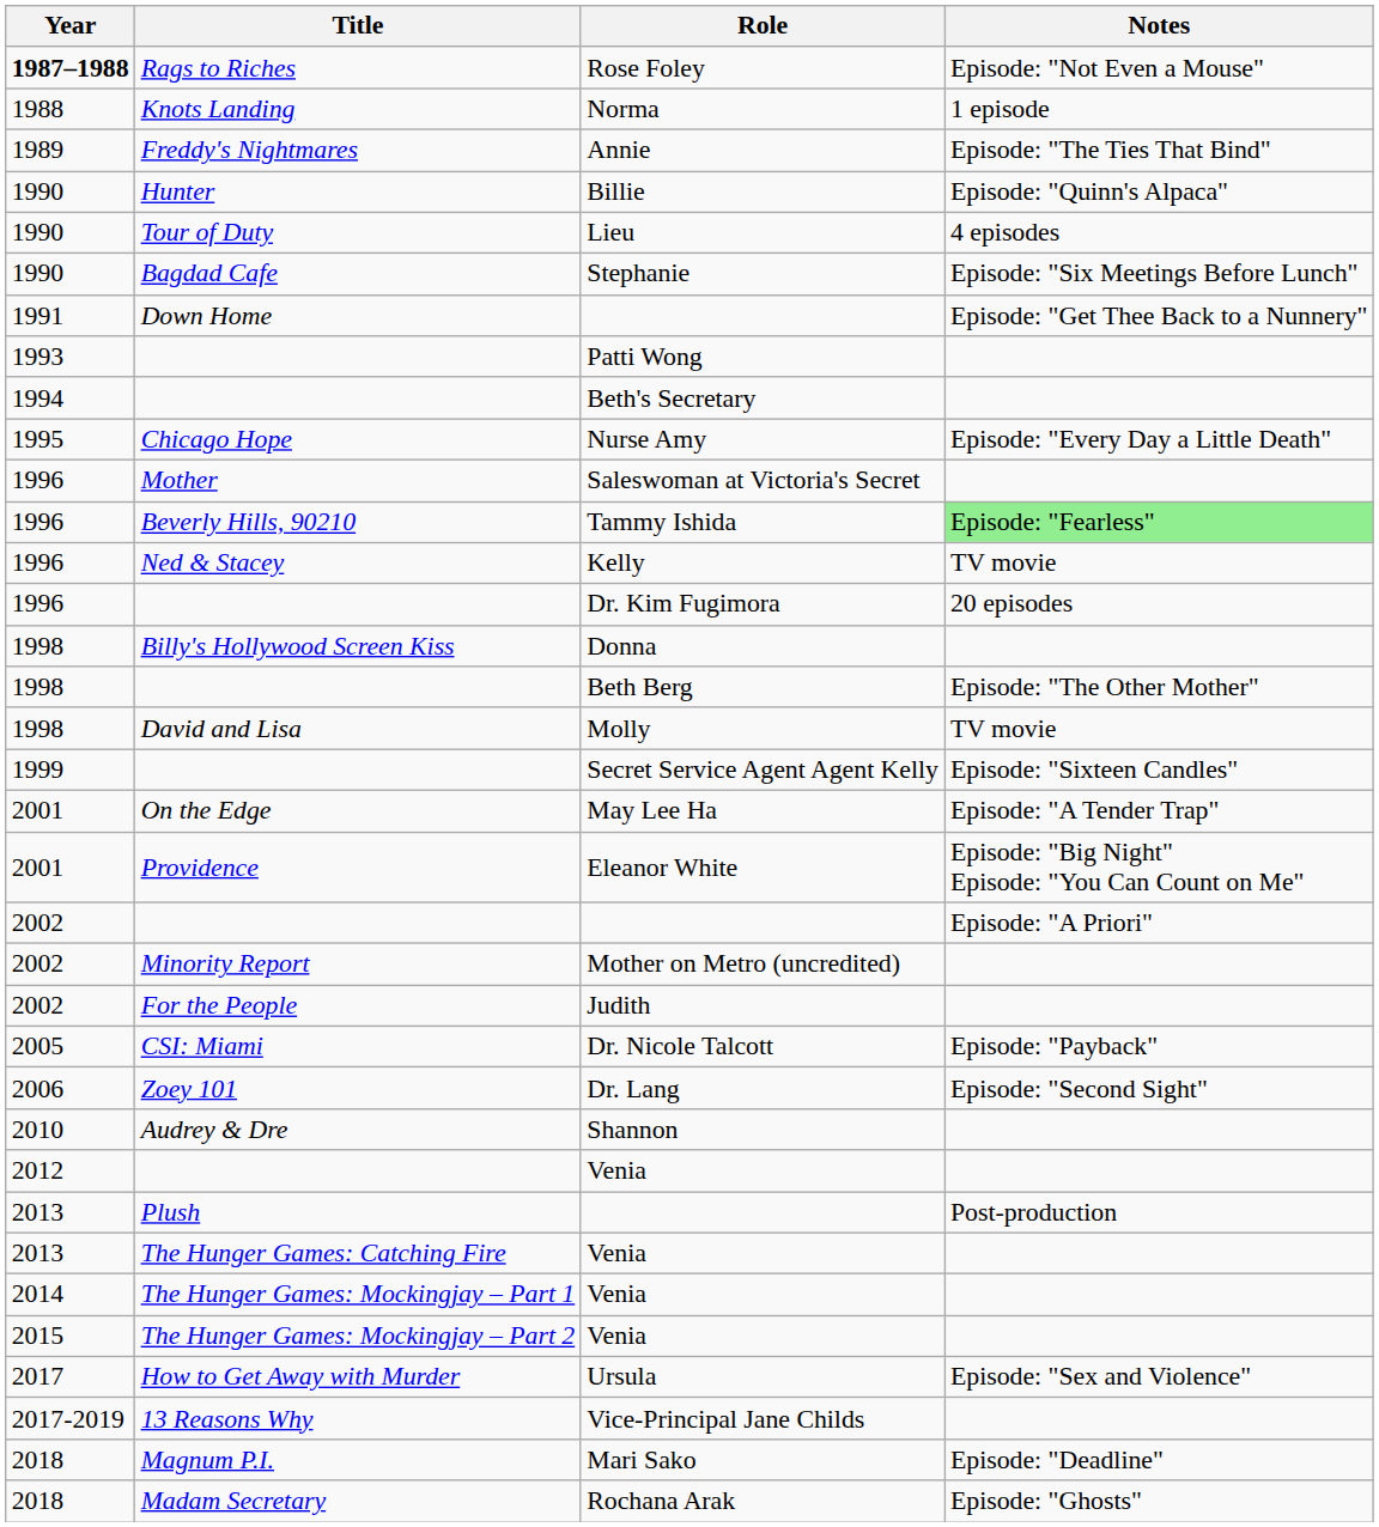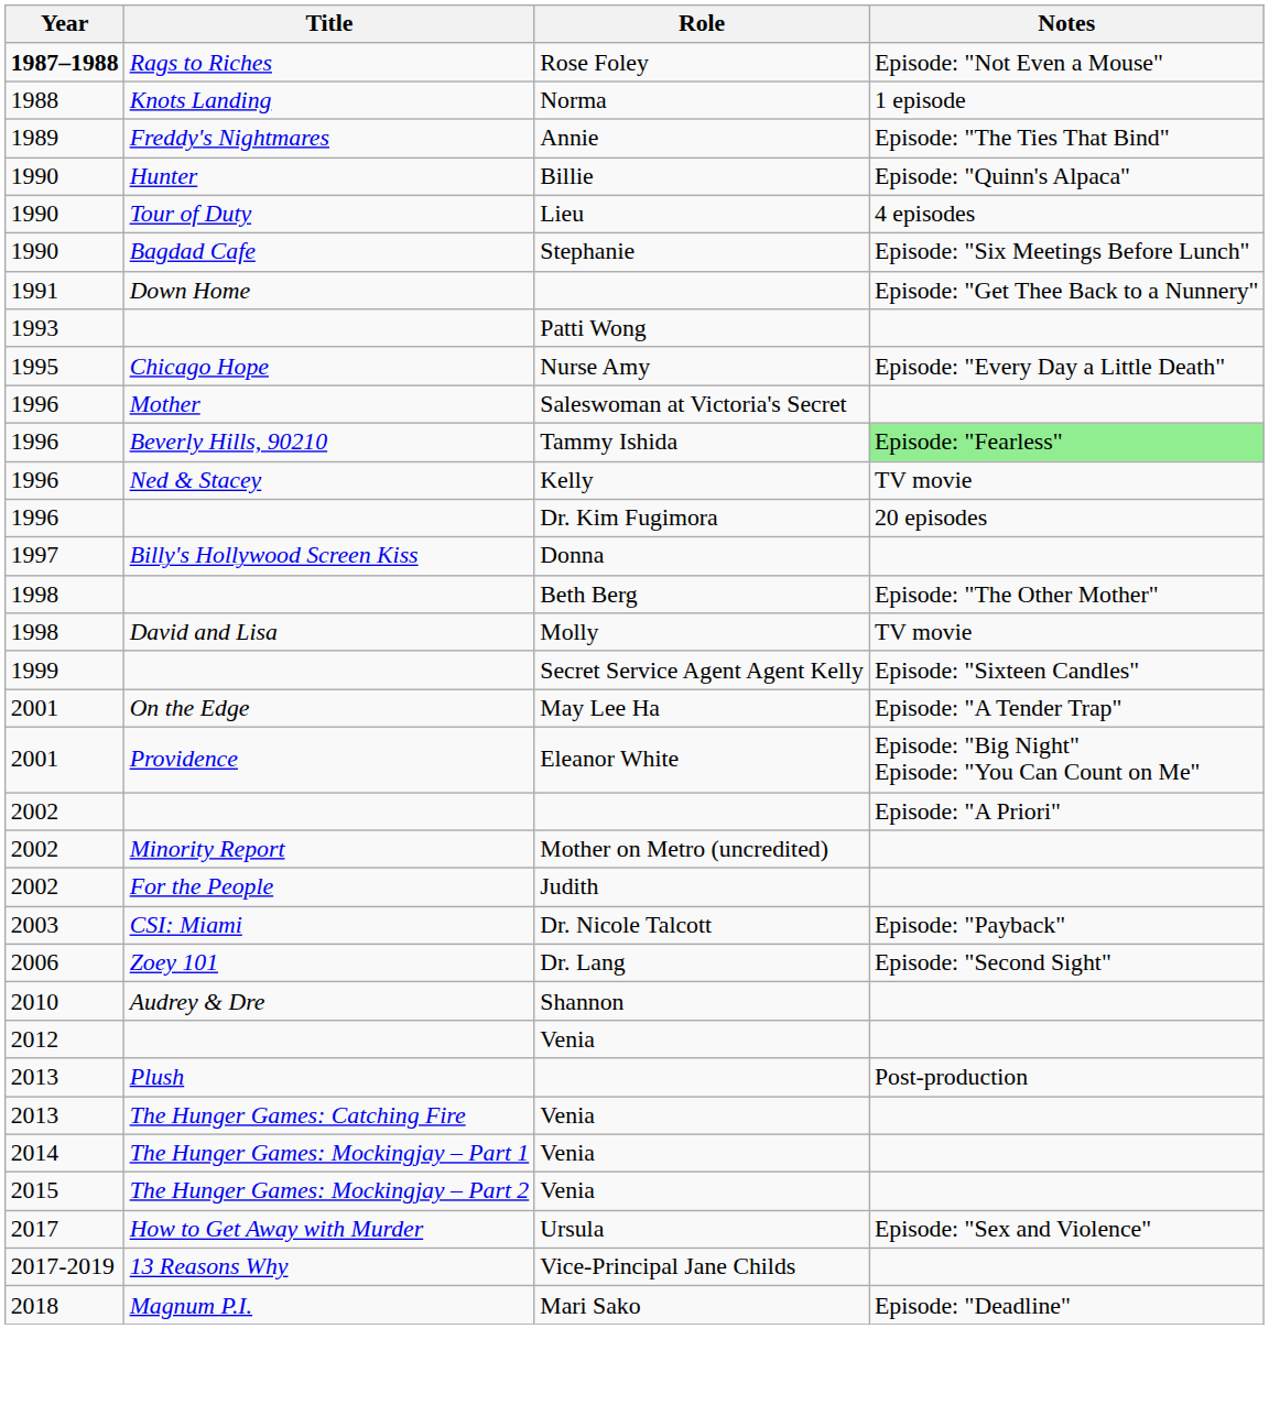 <table class="wikitable sortable">
 <tr>
 <th>Year</th>
 <th>Title</th>
 <th>Role</th>
 <th class="unsortable">Notes</th>
 </tr>
 <tr>
 <td><strong>1987–1988</strong></td>
 <td><em><a href='#'>Rags to Riches</a></em></td>
 <td>Rose Foley</td>
 <td>Episode: "Not Even a Mouse"</td>
 </tr>
 <tr>
 <td>1988</td>
 <td><em><a href='#'>Knots Landing</a></em></td>
 <td>Norma</td>
 <td>1 episode</td>
 </tr>
 <tr>
 <td>1989</td>
 <td><em><a href='#'>Freddy's Nightmares</a></em></td>
 <td>Annie</td>
 <td>Episode: "The Ties That Bind"</td>
 </tr>
 <tr>
 <td>1990</td>
 <td><em><a href='#'>Hunter</a></em></td>
 <td>Billie</td>
 <td>Episode: "Quinn's Alpaca"</td>
 </tr>
 <tr>
 <td>1990</td>
 <td><em><a href='#'>Tour of Duty</a></em></td>
 <td>Lieu</td>
 <td>4 episodes</td>
 </tr>
 <tr>
 <td>1990</td>
 <td><em><a href='#'>Bagdad Cafe</a></em></td>
 <td>Stephanie</td>
 <td>Episode: "Six Meetings Before Lunch"</td>
 </tr>
 <tr>
 <td>1991</td>
 <td><em>Down Home</em></td>
 <td></td>
 <td>Episode: "Get Thee Back to a Nunnery"</td>
 </tr>
 <tr>
 <td>1993</td>
 <td><em></em></td>
 <td>Patti Wong</td>
 <td></td>
 </tr>
 <tr>
-<td>1994</td>
-<td><em></em></td>
-<td>Beth's Secretary</td>
-<td></td>
-</tr>
-<tr>
 <td>1995</td>
 <td><em><a href='#'>Chicago Hope</a></em></td>
 <td>Nurse Amy</td>
 <td>Episode: "Every Day a Little Death"</td>
 </tr>
 <tr>
 <td>1996</td>
 <td><em><a href='#'>Mother</a></em></td>
 <td>Saleswoman at Victoria's Secret</td>
 <td></td>
 </tr>
 <tr>
 <td>1996</td>
 <td><em><a href='#'>Beverly Hills, 90210</a></em></td>
 <td>Tammy Ishida</td>
 <td style="background: lightgreen;">Episode: "Fearless"</td>
 </tr>
 <tr>
 <td>1996</td>
 <td><em><a href='#'>Ned & Stacey</a></em></td>
 <td>Kelly</td>
 <td>TV movie</td>
 </tr>
 <tr>
 <td>1996</td>
 <td><em></em></td>
 <td>Dr. Kim Fugimora</td>
 <td>20 episodes</td>
 </tr>
 <tr>
-<td>1998</td>
+<td>1997</td>
 <td><em><a href='#'>Billy's Hollywood Screen Kiss</a></em></td>
 <td>Donna</td>
 <td></td>
 </tr>
 <tr>
 <td>1998</td>
 <td><em></em></td>
 <td>Beth Berg</td>
 <td>Episode: "The Other Mother"</td>
 </tr>
 <tr>
 <td>1998</td>
 <td><em>David and Lisa</em></td>
 <td>Molly</td>
 <td>TV movie</td>
 </tr>
 <tr>
 <td>1999</td>
 <td><em></em></td>
 <td>Secret Service Agent Agent Kelly</td>
 <td>Episode: "Sixteen Candles"</td>
 </tr>
 <tr>
 <td>2001</td>
 <td><em>On the Edge</em></td>
 <td>May Lee Ha</td>
 <td>Episode: "A Tender Trap"</td>
 </tr>
 <tr>
 <td>2001</td>
 <td><em><a href='#'>Providence</a></em></td>
 <td>Eleanor White</td>
 <td>Episode: "Big Night"<br>Episode: "You Can Count on Me"</td>
 </tr>
 <tr>
 <td>2002</td>
 <td><em></em></td>
 <td></td>
 <td>Episode: "A Priori"</td>
 </tr>
 <tr>
 <td>2002</td>
 <td><em><a href='#'>Minority Report</a></em></td>
 <td>Mother on Metro (uncredited)</td>
 <td></td>
 </tr>
 <tr>
 <td>2002</td>
 <td><em><a href='#'>For the People</a></em></td>
 <td>Judith</td>
 <td></td>
 </tr>
 <tr>
-<td>2005</td>
+<td>2003</td>
 <td><em><a href='#'>CSI: Miami</a></em></td>
 <td>Dr. Nicole Talcott</td>
 <td>Episode: "Payback"</td>
 </tr>
 <tr>
 <td>2006</td>
 <td><em><a href='#'>Zoey 101</a></em></td>
 <td>Dr. Lang</td>
 <td>Episode: "Second Sight"</td>
 </tr>
 <tr>
 <td>2010</td>
 <td><em>Audrey & Dre</em></td>
 <td>Shannon</td>
 <td></td>
 </tr>
 <tr>
 <td>2012</td>
 <td><em></em></td>
 <td>Venia</td>
 <td></td>
 </tr>
 <tr>
 <td>2013</td>
 <td><em><a href='#'>Plush</a></em></td>
 <td></td>
 <td>Post-production</td>
 </tr>
 <tr>
 <td>2013</td>
 <td><em><a href='#'>The Hunger Games: Catching Fire</a></em></td>
 <td>Venia</td>
 <td></td>
 </tr>
 <tr>
 <td>2014</td>
 <td><em><a href='#'>The Hunger Games: Mockingjay – Part 1</a></em></td>
 <td>Venia</td>
 <td></td>
 </tr>
 <tr>
 <td>2015</td>
 <td><em><a href='#'>The Hunger Games: Mockingjay – Part 2</a></em></td>
 <td>Venia</td>
 <td></td>
 </tr>
 <tr>
 <td>2017</td>
 <td><em><a href='#'>How to Get Away with Murder</a></em></td>
 <td>Ursula</td>
 <td>Episode: "Sex and Violence"</td>
 </tr>
 <tr>
 <td>2017-2019</td>
 <td><em><a href='#'>13 Reasons Why</a></em></td>
 <td>Vice-Principal Jane Childs</td>
 <td></td>
 </tr>
 <tr>
 <td>2018</td>
 <td><em><a href='#'>Magnum P.I.</a></em></td>
 <td>Mari Sako</td>
 <td>Episode: "Deadline"</td>
 </tr>
-<tr>
-<td>2018</td>
-<td><em><a href='#'>Madam Secretary</a></em></td>
-<td>Rochana Arak</td>
-<td>Episode: "Ghosts"</td>
-</tr>
 </table>
